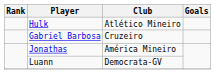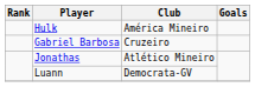 <table class="wikitable">
 <tr>
 <th>Rank</th>
 <th>Player</th>
 <th>Club</th>
 <th>Goals</th>
 </tr>
 <tr>
 <td></td>
 <td> <a href='#'>Hulk</a></td>
-<td>Atlético Mineiro</td>
+<td>América Mineiro</td>
 <td></td>
 </tr>
 <tr>
 <td></td>
 <td> <a href='#'>Gabriel Barbosa</a></td>
 <td>Cruzeiro</td>
 <td></td>
 </tr>
 <tr>
 <td rowspan=2></td>
 <td> <a href='#'>Jonathas</a></td>
-<td>América Mineiro</td>
+<td>Atlético Mineiro</td>
 <td rowspan=2></td>
 </tr>
 <tr>
 <td> Luann</td>
 <td>Democrata-GV</td>
 </tr>
 <tr>
 </tr>
 </table>
